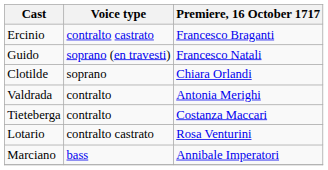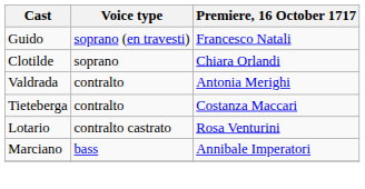 <table class="wikitable">
 <tr>
 <th>Cast</th>
 <th>Voice type</th>
 <th>Premiere, 16 October 1717</th>
-</tr>
-<tr>
-<td>Ercinio</td>
-<td><a href='#'>contralto</a> <a href='#'>castrato</a></td>
-<td><a href='#'>Francesco Braganti</a></td>
 </tr>
 <tr>
 <td>Guido</td>
 <td><a href='#'>soprano</a> (<a href='#'>en travesti</a>)</td>
 <td><a href='#'>Francesco Natali</a></td>
 </tr>
 <tr>
 <td>Clotilde</td>
 <td>soprano</td>
 <td><a href='#'>Chiara Orlandi</a></td>
 </tr>
 <tr>
 <td>Valdrada</td>
 <td>contralto</td>
 <td><a href='#'>Antonia Merighi</a></td>
 </tr>
 <tr>
 <td>Tieteberga</td>
 <td>contralto</td>
 <td><a href='#'>Costanza Maccari</a></td>
 </tr>
 <tr>
 <td>Lotario</td>
 <td>contralto castrato</td>
 <td><a href='#'>Rosa Venturini</a></td>
 </tr>
 <tr>
 <td>Marciano</td>
 <td><a href='#'>bass</a></td>
 <td><a href='#'>Annibale Imperatori</a></td>
 </tr>
 <tr>
 </tr>
 </table>
